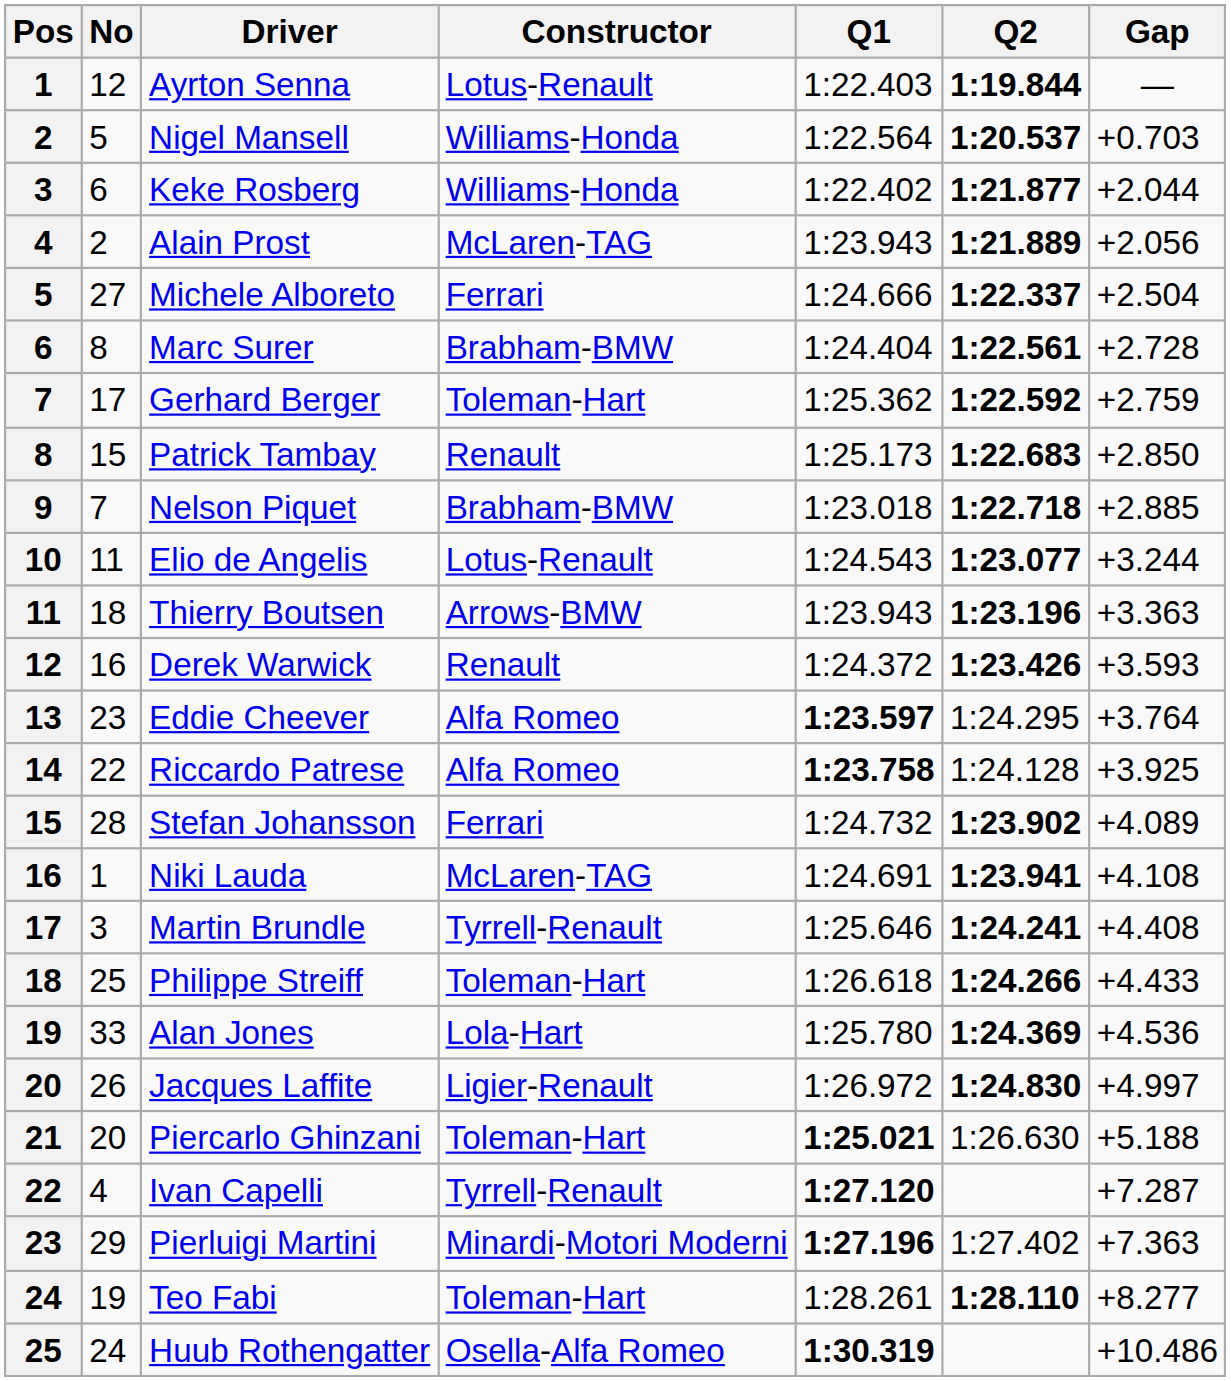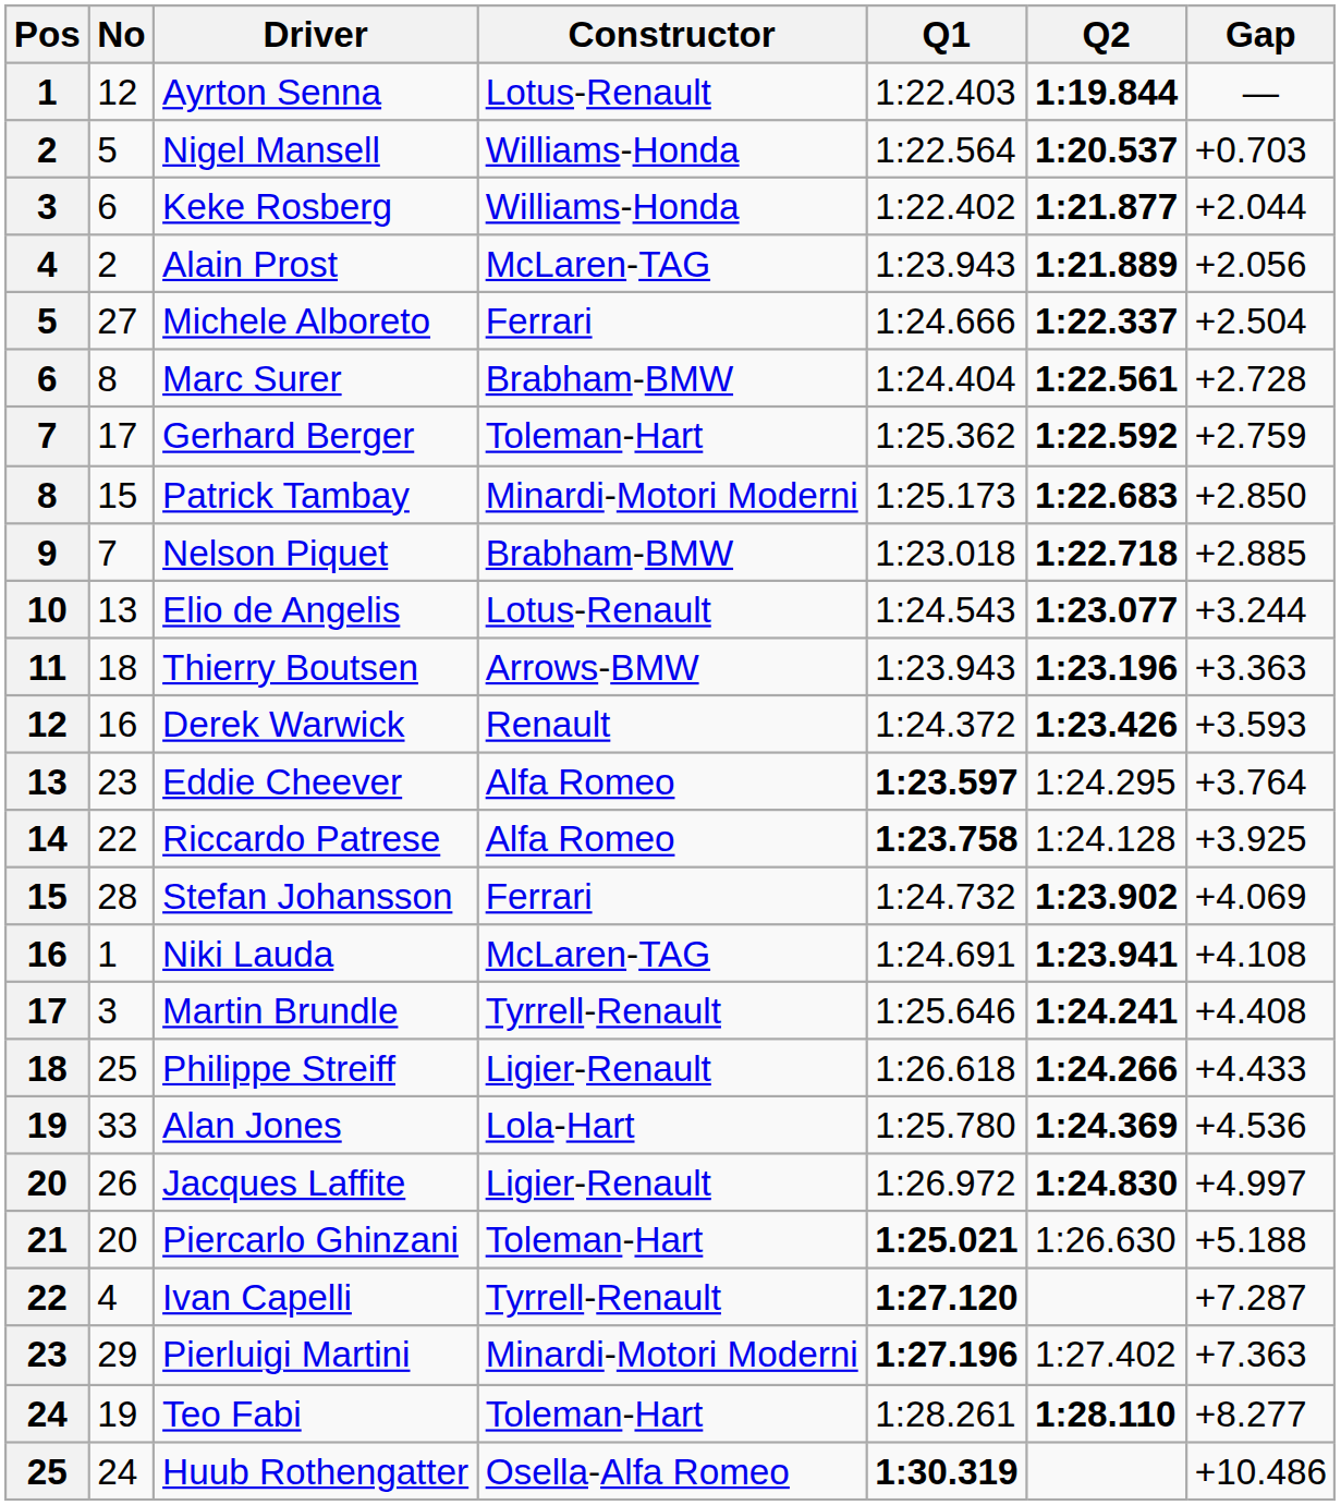 <table class="wikitable sortable" style="font-size: 95%;">
 <tr>
 <th>Pos</th>
 <th>No</th>
 <th>Driver</th>
 <th>Constructor</th>
 <th>Q1</th>
 <th>Q2</th>
 <th>Gap</th>
 </tr>
 <tr>
 <th>1</th>
 <td>12</td>
 <td> <a href='#'>Ayrton Senna</a></td>
 <td><a href='#'>Lotus</a>-<a href='#'>Renault</a></td>
 <td>1:22.403</td>
 <td><strong>1:19.844</strong></td>
 <td style="text-align: center">—</td>
 </tr>
 <tr>
 <th>2</th>
 <td>5</td>
 <td> <a href='#'>Nigel Mansell</a></td>
 <td><a href='#'>Williams</a>-<a href='#'>Honda</a></td>
 <td>1:22.564</td>
 <td><strong>1:20.537</strong></td>
 <td>+0.703</td>
 </tr>
 <tr>
 <th>3</th>
 <td>6</td>
 <td> <a href='#'>Keke Rosberg</a></td>
 <td><a href='#'>Williams</a>-<a href='#'>Honda</a></td>
 <td>1:22.402</td>
 <td><strong>1:21.877</strong></td>
 <td>+2.044</td>
 </tr>
 <tr>
 <th>4</th>
 <td>2</td>
 <td> <a href='#'>Alain Prost</a></td>
 <td><a href='#'>McLaren</a>-<a href='#'>TAG</a></td>
 <td>1:23.943</td>
 <td><strong>1:21.889</strong></td>
 <td>+2.056</td>
 </tr>
 <tr>
 <th>5</th>
 <td>27</td>
 <td> <a href='#'>Michele Alboreto</a></td>
 <td><a href='#'>Ferrari</a></td>
 <td>1:24.666</td>
 <td><strong>1:22.337</strong></td>
 <td>+2.504</td>
 </tr>
 <tr>
 <th>6</th>
 <td>8</td>
 <td> <a href='#'>Marc Surer</a></td>
 <td><a href='#'>Brabham</a>-<a href='#'>BMW</a></td>
 <td>1:24.404</td>
 <td><strong>1:22.561</strong></td>
 <td>+2.728</td>
 </tr>
 <tr>
 <th>7</th>
 <td>17</td>
 <td> <a href='#'>Gerhard Berger</a></td>
 <td><a href='#'>Toleman</a>-<a href='#'>Hart</a></td>
 <td>1:25.362</td>
 <td><strong>1:22.592</strong></td>
 <td>+2.759</td>
 </tr>
 <tr>
 <th>8</th>
 <td>15</td>
 <td> <a href='#'>Patrick Tambay</a></td>
-<td><a href='#'>Renault</a></td>
+<td><a href='#'>Minardi</a>-<a href='#'>Motori Moderni</a></td>
 <td>1:25.173</td>
 <td><strong>1:22.683</strong></td>
 <td>+2.850</td>
 </tr>
 <tr>
 <th>9</th>
 <td>7</td>
 <td> <a href='#'>Nelson Piquet</a></td>
 <td><a href='#'>Brabham</a>-<a href='#'>BMW</a></td>
 <td>1:23.018</td>
 <td><strong>1:22.718</strong></td>
 <td>+2.885</td>
 </tr>
 <tr>
 <th>10</th>
-<td>11</td>
+<td>13</td>
 <td> <a href='#'>Elio de Angelis</a></td>
 <td><a href='#'>Lotus</a>-<a href='#'>Renault</a></td>
 <td>1:24.543</td>
 <td><strong>1:23.077</strong></td>
 <td>+3.244</td>
 </tr>
 <tr>
 <th>11</th>
 <td>18</td>
 <td> <a href='#'>Thierry Boutsen</a></td>
 <td><a href='#'>Arrows</a>-<a href='#'>BMW</a></td>
 <td>1:23.943</td>
 <td><strong>1:23.196</strong></td>
 <td>+3.363</td>
 </tr>
 <tr>
 <th>12</th>
 <td>16</td>
 <td> <a href='#'>Derek Warwick</a></td>
 <td><a href='#'>Renault</a></td>
 <td>1:24.372</td>
 <td><strong>1:23.426</strong></td>
 <td>+3.593</td>
 </tr>
 <tr>
 <th>13</th>
 <td>23</td>
 <td> <a href='#'>Eddie Cheever</a></td>
 <td><a href='#'>Alfa Romeo</a></td>
 <td><strong>1:23.597</strong></td>
 <td>1:24.295</td>
 <td>+3.764</td>
 </tr>
 <tr>
 <th>14</th>
 <td>22</td>
 <td> <a href='#'>Riccardo Patrese</a></td>
 <td><a href='#'>Alfa Romeo</a></td>
 <td><strong>1:23.758</strong></td>
 <td>1:24.128</td>
 <td>+3.925</td>
 </tr>
 <tr>
 <th>15</th>
 <td>28</td>
 <td> <a href='#'>Stefan Johansson</a></td>
 <td><a href='#'>Ferrari</a></td>
 <td>1:24.732</td>
 <td><strong>1:23.902</strong></td>
-<td>+4.089</td>
+<td>+4.069</td>
 </tr>
 <tr>
 <th>16</th>
 <td>1</td>
 <td> <a href='#'>Niki Lauda</a></td>
 <td><a href='#'>McLaren</a>-<a href='#'>TAG</a></td>
 <td>1:24.691</td>
 <td><strong>1:23.941</strong></td>
 <td>+4.108</td>
 </tr>
 <tr>
 <th>17</th>
 <td>3</td>
 <td> <a href='#'>Martin Brundle</a></td>
 <td><a href='#'>Tyrrell</a>-<a href='#'>Renault</a></td>
 <td>1:25.646</td>
 <td><strong>1:24.241</strong></td>
 <td>+4.408</td>
 </tr>
 <tr>
 <th>18</th>
 <td>25</td>
 <td> <a href='#'>Philippe Streiff</a></td>
-<td><a href='#'>Toleman</a>-<a href='#'>Hart</a></td>
+<td><a href='#'>Ligier</a>-<a href='#'>Renault</a></td>
 <td>1:26.618</td>
 <td><strong>1:24.266</strong></td>
 <td>+4.433</td>
 </tr>
 <tr>
 <th>19</th>
 <td>33</td>
 <td> <a href='#'>Alan Jones</a></td>
 <td><a href='#'>Lola</a>-<a href='#'>Hart</a></td>
 <td>1:25.780</td>
 <td><strong>1:24.369</strong></td>
 <td>+4.536</td>
 </tr>
 <tr>
 <th>20</th>
 <td>26</td>
 <td> <a href='#'>Jacques Laffite</a></td>
 <td><a href='#'>Ligier</a>-<a href='#'>Renault</a></td>
 <td>1:26.972</td>
 <td><strong>1:24.830</strong></td>
 <td>+4.997</td>
 </tr>
 <tr>
 <th>21</th>
 <td>20</td>
 <td> <a href='#'>Piercarlo Ghinzani</a></td>
 <td><a href='#'>Toleman</a>-<a href='#'>Hart</a></td>
 <td><strong>1:25.021</strong></td>
 <td>1:26.630</td>
 <td>+5.188</td>
 </tr>
 <tr>
 <th>22</th>
 <td>4</td>
 <td> <a href='#'>Ivan Capelli</a></td>
 <td><a href='#'>Tyrrell</a>-<a href='#'>Renault</a></td>
 <td><strong>1:27.120</strong></td>
 <td></td>
 <td>+7.287</td>
 </tr>
 <tr>
 <th>23</th>
 <td>29</td>
 <td> <a href='#'>Pierluigi Martini</a></td>
 <td><a href='#'>Minardi</a>-<a href='#'>Motori Moderni</a></td>
 <td><strong>1:27.196</strong></td>
 <td>1:27.402</td>
 <td>+7.363</td>
 </tr>
 <tr>
 <th>24</th>
 <td>19</td>
 <td> <a href='#'>Teo Fabi</a></td>
 <td><a href='#'>Toleman</a>-<a href='#'>Hart</a></td>
 <td>1:28.261</td>
 <td><strong>1:28.110</strong></td>
 <td>+8.277</td>
 </tr>
 <tr>
 <th>25</th>
 <td>24</td>
 <td> <a href='#'>Huub Rothengatter</a></td>
 <td><a href='#'>Osella</a>-<a href='#'>Alfa Romeo</a></td>
 <td><strong>1:30.319</strong></td>
 <td></td>
 <td>+10.486</td>
 </tr>
 </table>
